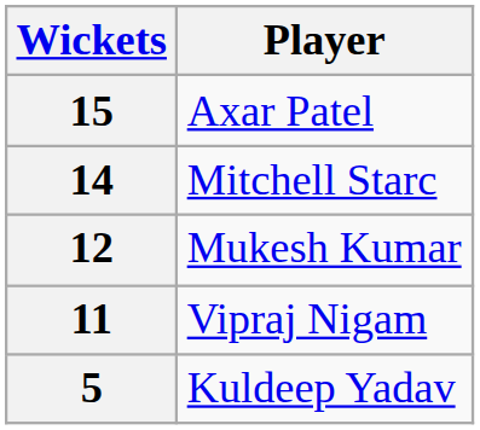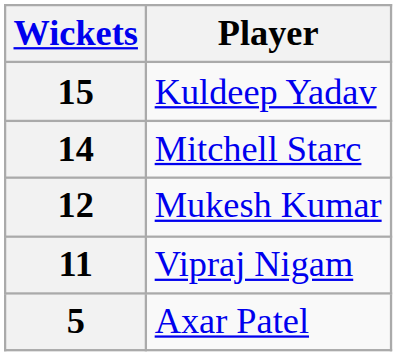 <table class="wikitable">
 <tr>
 <th scope=col><a href='#'>Wickets</a></th>
 <th scope=col>Player</th>
 </tr>
 <tr>
 <th scope=row>15</th>
-<td><a href='#'>Axar Patel</a></td>
+<td><a href='#'>Kuldeep Yadav</a></td>
 </tr>
 <tr>
 <th scope=row>14</th>
 <td><a href='#'>Mitchell Starc</a></td>
 </tr>
 <tr>
 <th scope=row>12</th>
 <td><a href='#'>Mukesh Kumar</a></td>
 </tr>
 <tr>
 <th scope=row>11</th>
 <td><a href='#'>Vipraj Nigam</a></td>
 </tr>
 <tr>
 <th scope=row>5</th>
-<td><a href='#'>Kuldeep Yadav</a></td>
+<td><a href='#'>Axar Patel</a></td>
 </tr>
 </table>
